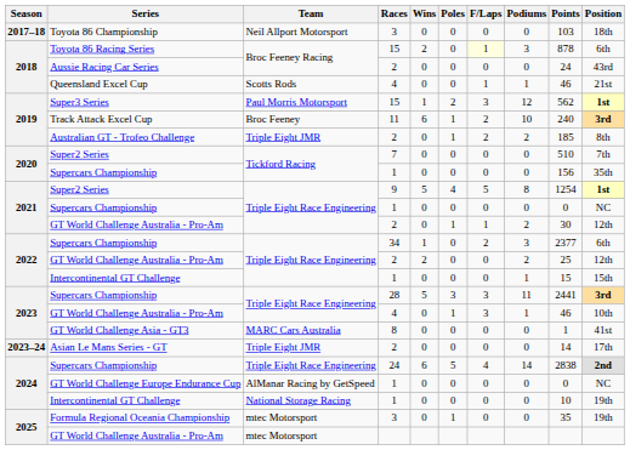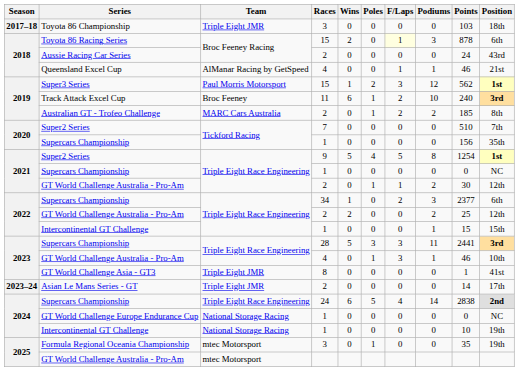 <table class="wikitable" style="font-size: 90%; text-align:center">
 <tr>
 <th>Season</th>
 <th>Series</th>
 <th>Team</th>
 <th>Races</th>
 <th>Wins</th>
 <th>Poles</th>
 <th>F/Laps</th>
 <th>Podiums</th>
 <th>Points</th>
 <th>Position</th>
 </tr>
 <tr>
 <th>2017–18</th>
 <td align=left>Toyota 86 Championship</td>
-<td align=left>Neil Allport Motorsport</td>
+<td align=left><a href='#'>Triple Eight JMR</a></td>
 <td>3</td>
 <td>0</td>
 <td>0</td>
 <td>0</td>
 <td>0</td>
 <td>103</td>
 <td>18th</td>
 </tr>
 <tr>
 <th rowspan=3>2018</th>
 <td align=left><a href='#'>Toyota 86 Racing Series</a></td>
 <td rowspan="2" align=left>Broc Feeney Racing</td>
 <td>15</td>
 <td>2</td>
 <td>0</td>
 <td style="background: lightyellow;">1</td>
 <td>3</td>
 <td>878</td>
 <td>6th</td>
 </tr>
 <tr>
 <td align=left><a href='#'>Aussie Racing Car Series</a></td>
 <td>2</td>
 <td>0</td>
 <td>0</td>
 <td>0</td>
 <td>0</td>
 <td>24</td>
 <td>43rd</td>
 </tr>
 <tr>
 <td align=left>Queensland Excel Cup</td>
-<td align=left>Scotts Rods</td>
+<td align=left>AlManar Racing by GetSpeed</td>
 <td>4</td>
 <td>0</td>
 <td>0</td>
 <td>1</td>
 <td>1</td>
 <td>46</td>
 <td>21st</td>
 </tr>
 <tr>
 <th rowspan=3>2019</th>
 <td align=left><a href='#'>Super3 Series</a></td>
 <td align=left><a href='#'>Paul Morris Motorsport</a></td>
 <td>15</td>
 <td>1</td>
 <td>2</td>
 <td>3</td>
 <td>12</td>
 <td>562</td>
 <td style="background: #ffffbf"><strong>1st</strong></td>
 </tr>
 <tr>
 <td align=left>Track Attack Excel Cup</td>
 <td align=left>Broc Feeney</td>
 <td>11</td>
 <td>6</td>
 <td>1</td>
 <td>2</td>
 <td>10</td>
 <td>240</td>
 <td style="background: #ffdf9f"><strong>3rd</strong></td>
 </tr>
 <tr>
 <td align=left><a href='#'>Australian GT - Trofeo Challenge</a></td>
-<td align=left><a href='#'>Triple Eight JMR</a></td>
+<td align=left><a href='#'>MARC Cars Australia</a></td>
 <td>2</td>
 <td>0</td>
 <td>1</td>
 <td>2</td>
 <td>2</td>
 <td>185</td>
 <td>8th</td>
 </tr>
 <tr>
 <th rowspan=2>2020</th>
 <td align=left><a href='#'>Super2 Series</a></td>
 <td rowspan="2" align=left><a href='#'>Tickford Racing</a></td>
 <td>7</td>
 <td>0</td>
 <td>0</td>
 <td>0</td>
 <td>0</td>
 <td>510</td>
 <td>7th</td>
 </tr>
 <tr>
 <td align=left><a href='#'>Supercars Championship</a></td>
 <td>1</td>
 <td>0</td>
 <td>0</td>
 <td>0</td>
 <td>0</td>
 <td>156</td>
 <td>35th</td>
 </tr>
 <tr>
 <th rowspan="3">2021</th>
 <td align=left><a href='#'>Super2 Series</a></td>
 <td rowspan="3" align=left><a href='#'>Triple Eight Race Engineering</a></td>
 <td>9</td>
 <td>5</td>
 <td>4</td>
 <td>5</td>
 <td>8</td>
 <td>1254</td>
 <td style="background: #ffffbf"><strong>1st</strong></td>
 </tr>
 <tr>
 <td align=left><a href='#'>Supercars Championship</a></td>
 <td>1</td>
 <td>0</td>
 <td>0</td>
 <td>0</td>
 <td>0</td>
 <td>0</td>
 <td>NC</td>
 </tr>
 <tr>
 <td align=left><a href='#'>GT World Challenge Australia - Pro-Am</a></td>
 <td>2</td>
 <td>0</td>
 <td>1</td>
 <td>1</td>
 <td>2</td>
 <td>30</td>
 <td>12th</td>
 </tr>
 <tr>
 <th rowspan="3">2022</th>
 <td align=left><a href='#'>Supercars Championship</a></td>
 <td rowspan="3" align=left><a href='#'>Triple Eight Race Engineering</a></td>
 <td>34</td>
 <td>1</td>
 <td>0</td>
 <td>2</td>
 <td>3</td>
 <td>2377</td>
 <td>6th</td>
 </tr>
 <tr>
 <td align=left><a href='#'>GT World Challenge Australia - Pro-Am</a></td>
 <td>2</td>
 <td>2</td>
 <td>0</td>
 <td>0</td>
 <td>2</td>
 <td>25</td>
 <td>12th</td>
 </tr>
 <tr>
 <td align=left><a href='#'>Intercontinental GT Challenge</a></td>
 <td>1</td>
 <td>0</td>
 <td>0</td>
 <td>0</td>
 <td>1</td>
 <td>15</td>
 <td>15th</td>
 </tr>
 <tr>
 <th rowspan="3">2023</th>
 <td align=left><a href='#'>Supercars Championship</a></td>
 <td rowspan="2" align=left><a href='#'>Triple Eight Race Engineering</a></td>
 <td>28</td>
 <td>5</td>
 <td>3</td>
 <td>3</td>
 <td>11</td>
 <td>2441</td>
 <td style="background: #ffdf9f"><strong>3rd</strong></td>
 </tr>
 <tr>
 <td align=left><a href='#'>GT World Challenge Australia - Pro-Am</a></td>
 <td>4</td>
 <td>0</td>
 <td>1</td>
 <td>3</td>
 <td>1</td>
 <td>46</td>
 <td>10th</td>
 </tr>
 <tr>
 <td align=left><a href='#'>GT World Challenge Asia - GT3</a></td>
-<td align=left><a href='#'>MARC Cars Australia</a></td>
+<td align=left><a href='#'>Triple Eight JMR</a></td>
 <td>8</td>
 <td>0</td>
 <td>0</td>
 <td>0</td>
 <td>0</td>
 <td>1</td>
 <td>41st</td>
 </tr>
 <tr>
 <th>2023–24</th>
 <td align=left><a href='#'>Asian Le Mans Series - GT</a></td>
 <td align=left><a href='#'>Triple Eight JMR</a></td>
 <td>2</td>
 <td>0</td>
 <td>0</td>
 <td>0</td>
 <td>0</td>
 <td>14</td>
 <td>17th</td>
 </tr>
 <tr>
 <th rowspan="3">2024</th>
 <td align=left><a href='#'>Supercars Championship</a></td>
 <td align=left><a href='#'>Triple Eight Race Engineering</a></td>
 <td>24</td>
 <td>6</td>
 <td>5</td>
 <td>4</td>
 <td>14</td>
 <td>2838</td>
 <td style="background: #dfdfdf"><strong>2nd</strong></td>
 </tr>
 <tr>
 <td align=left><a href='#'>GT World Challenge Europe Endurance Cup</a></td>
-<td align=left>AlManar Racing by GetSpeed</td>
+<td align=left><a href='#'>National Storage Racing</a></td>
 <td>1</td>
 <td>0</td>
 <td>0</td>
 <td>0</td>
 <td>0</td>
 <td>0</td>
 <td>NC</td>
 </tr>
 <tr>
 <td align=left><a href='#'>Intercontinental GT Challenge</a></td>
 <td align=left><a href='#'>National Storage Racing</a></td>
 <td>1</td>
 <td>0</td>
 <td>0</td>
 <td>0</td>
 <td>0</td>
 <td>10</td>
 <td>19th</td>
 </tr>
 <tr>
 <th rowspan="2">2025</th>
 <td align=left><a href='#'>Formula Regional Oceania Championship</a></td>
 <td align=left>mtec Motorsport</td>
 <td>3</td>
 <td>0</td>
 <td>1</td>
 <td>0</td>
 <td>0</td>
 <td>35</td>
 <td>19th</td>
 </tr>
 <tr>
 <td align=left><a href='#'>GT World Challenge Australia - Pro-Am</a></td>
 <td align=left>mtec Motorsport</td>
 <td></td>
 <td></td>
 <td></td>
 <td></td>
 <td></td>
 <td></td>
 <td></td>
 </tr>
 </table>
